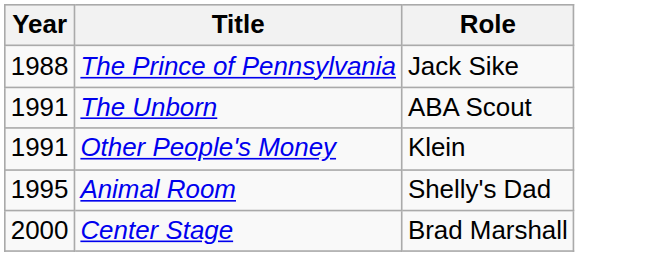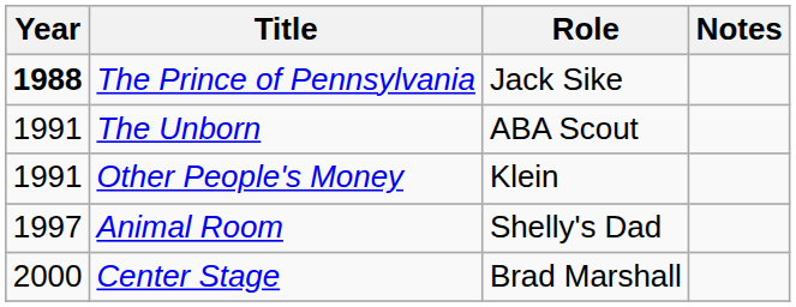 <table class="wikitable sortable">
 <tr>
 <th>Year</th>
 <th>Title</th>
 <th>Role</th>
+<th>Notes</th>
 </tr>
 <tr>
-<td>1988</td>
+<td><strong>1988</strong></td>
 <td><em><a href='#'>The Prince of Pennsylvania</a></em></td>
 <td>Jack Sike</td>
+<td></td>
 </tr>
 <tr>
 <td>1991</td>
 <td><a href='#'><em>The Unborn</em></a></td>
 <td>ABA Scout</td>
+<td></td>
 </tr>
 <tr>
 <td>1991</td>
 <td><em><a href='#'>Other People's Money</a></em></td>
 <td>Klein</td>
+<td></td>
 </tr>
 <tr>
-<td>1995</td>
+<td>1997</td>
 <td><em><a href='#'>Animal Room</a></em></td>
 <td>Shelly's Dad</td>
+<td></td>
 </tr>
 <tr>
 <td>2000</td>
 <td><a href='#'><em>Center Stage</em></a></td>
 <td>Brad Marshall</td>
+<td></td>
 </tr>
 </table>
